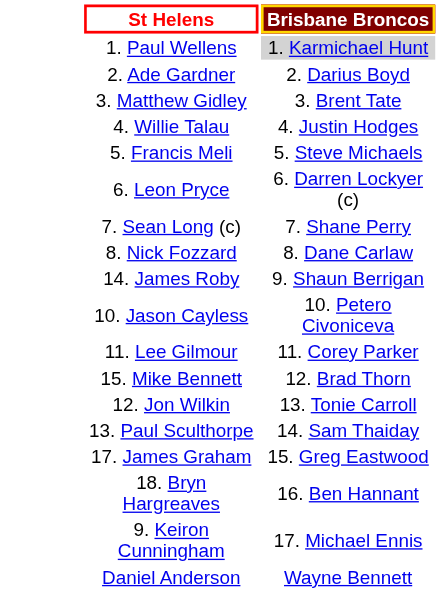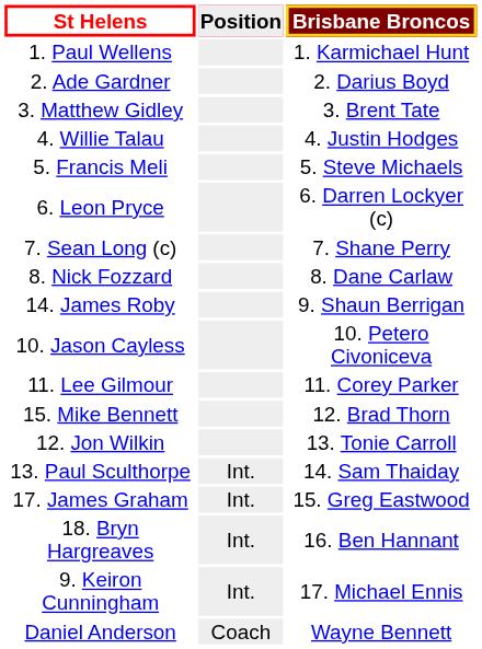 <table style="float:right; font-size:90%; margin-left:1em;">
 <tr style="background:#f03;">
 <th align="centre"  style="width:127px; border:2px solid red; background:white; color:red;">St Helens</th>
+<th style="text-align:center; background:#eee; color:black;">Position</th>
 <th align="centre"  style="width:127px; border:2px solid gold; background:maroon; color:white;">Brisbane Broncos</th>
 </tr>
 <tr>
 <td style="text-align:center;">1. <a href='#'>Paul Wellens</a></td>
-<td style="background: lightgrey; text-align:center;">1. <a href='#'>Karmichael Hunt</a></td>
+<td style="text-align:center; background:#eee;"></td>
+<td style="text-align:center;">1. <a href='#'>Karmichael Hunt</a></td>
 </tr>
 <tr>
 <td style="text-align:center;">2. <a href='#'>Ade Gardner</a></td>
+<td style="text-align:center; background:#eee;"></td>
 <td style="text-align:center;">2. <a href='#'>Darius Boyd</a></td>
 </tr>
 <tr>
 <td style="text-align:center;">3. <a href='#'>Matthew Gidley</a></td>
+<td style="text-align:center; background:#eee;"></td>
 <td style="text-align:center;">3. <a href='#'>Brent Tate</a></td>
 </tr>
 <tr>
 <td style="text-align:center;">4. <a href='#'>Willie Talau</a></td>
+<td style="text-align:center; background:#eee;"></td>
 <td style="text-align:center;">4. <a href='#'>Justin Hodges</a></td>
 </tr>
 <tr>
 <td style="text-align:center;">5. <a href='#'>Francis Meli</a></td>
+<td style="text-align:center; background:#eee;"></td>
 <td style="text-align:center;">5. <a href='#'>Steve Michaels</a></td>
 </tr>
 <tr>
 <td style="text-align:center;">6. <a href='#'>Leon Pryce</a></td>
+<td style="text-align:center; background:#eee;"></td>
 <td style="text-align:center;">6. <a href='#'>Darren Lockyer</a> (c)</td>
 </tr>
 <tr>
 <td style="text-align:center;">7. <a href='#'>Sean Long</a> (c)</td>
+<td style="text-align:center; background:#eee;"></td>
 <td style="text-align:center;">7. <a href='#'>Shane Perry</a></td>
 </tr>
 <tr>
 <td style="text-align:center;">8. <a href='#'>Nick Fozzard</a></td>
+<td style="text-align:center; background:#eee;"></td>
 <td style="text-align:center;">8. <a href='#'>Dane Carlaw</a></td>
 </tr>
 <tr>
 <td style="text-align:center;">14. <a href='#'>James Roby</a></td>
+<td style="text-align:center; background:#eee;"></td>
 <td style="text-align:center;">9. <a href='#'>Shaun Berrigan</a></td>
 </tr>
 <tr>
 <td style="text-align:center;">10. <a href='#'>Jason Cayless</a></td>
+<td style="text-align:center; background:#eee;"></td>
 <td style="text-align:center;">10. <a href='#'>Petero Civoniceva</a></td>
 </tr>
 <tr>
 <td style="text-align:center;">11. <a href='#'>Lee Gilmour</a></td>
+<td style="text-align:center; background:#eee;"></td>
 <td style="text-align:center;">11. <a href='#'>Corey Parker</a></td>
 </tr>
 <tr>
 <td style="text-align:center;">15. <a href='#'>Mike Bennett</a></td>
+<td style="text-align:center; background:#eee;"></td>
 <td style="text-align:center;">12. <a href='#'>Brad Thorn</a></td>
 </tr>
 <tr>
 <td style="text-align:center;">12. <a href='#'>Jon Wilkin</a></td>
+<td style="text-align:center; background:#eee;"></td>
 <td style="text-align:center;">13. <a href='#'>Tonie Carroll</a></td>
 </tr>
 <tr style="text-align:center;">
 <td>13. <a href='#'>Paul Sculthorpe</a></td>
+<td style="text-align:center; background:#eee;">Int.</td>
 <td style="text-align:center;">14. <a href='#'>Sam Thaiday</a></td>
 </tr>
 <tr>
 <td style="text-align:center;">17. <a href='#'>James Graham</a></td>
+<td style="text-align:center; background:#eee;">Int.</td>
 <td style="text-align:center;">15. <a href='#'>Greg Eastwood</a></td>
 </tr>
 <tr style="text-align:center;">
 <td>18. <a href='#'>Bryn Hargreaves</a></td>
+<td style="text-align:center; background:#eee;">Int.</td>
 <td style="text-align:center;">16. <a href='#'>Ben Hannant</a></td>
 </tr>
 <tr style="text-align:center;">
 <td>9. <a href='#'>Keiron Cunningham</a></td>
+<td style="text-align:center; background:#eee;">Int.</td>
 <td style="text-align:center;">17. <a href='#'>Michael Ennis</a></td>
 </tr>
 <tr>
 <td style="text-align:center;"><a href='#'>Daniel Anderson</a></td>
+<td style="text-align:center; background:#eee;">Coach</td>
 <td style="text-align:center;"><a href='#'>Wayne Bennett</a></td>
 </tr>
 </table>
